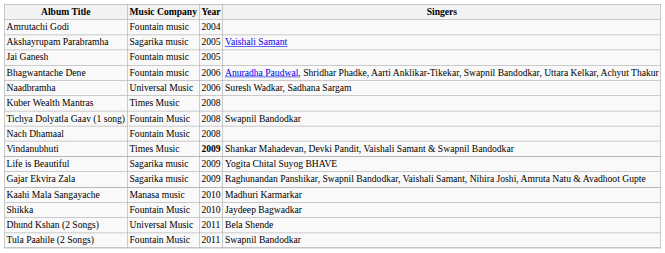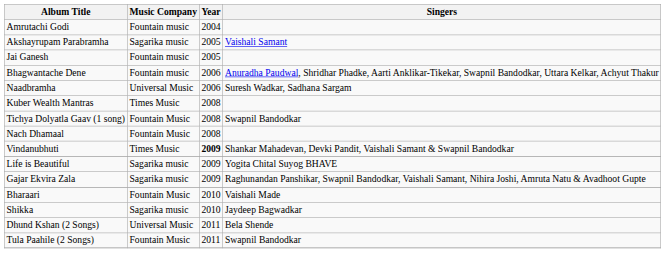 <table class="wikitable sortable">
 <tr>
 <th>Album Title</th>
 <th>Music Company</th>
 <th>Year</th>
 <th>Singers</th>
 </tr>
 <tr>
 <td>Amrutachi Godi</td>
 <td>Fountain music</td>
 <td>2004</td>
 <td></td>
 </tr>
 <tr>
 <td>Akshayrupam Parabramha</td>
 <td>Sagarika music</td>
 <td>2005</td>
 <td><a href='#'>Vaishali Samant</a></td>
 </tr>
 <tr>
 <td>Jai Ganesh</td>
 <td>Fountain music</td>
 <td>2005</td>
 <td></td>
 </tr>
 <tr>
 <td>Bhagwantache Dene</td>
 <td>Fountain music</td>
 <td>2006</td>
 <td><a href='#'>Anuradha Paudwal</a>, Shridhar Phadke, Aarti Anklikar-Tikekar, Swapnil Bandodkar, Uttara Kelkar, Achyut Thakur</td>
 </tr>
 <tr>
 <td>Naadbramha</td>
 <td>Universal Music</td>
 <td>2006</td>
 <td>Suresh Wadkar, Sadhana Sargam</td>
 </tr>
 <tr>
 <td>Kuber Wealth Mantras</td>
 <td>Times Music</td>
 <td>2008</td>
 <td></td>
 </tr>
 <tr>
 <td>Tichya Dolyatla Gaav (1 song)</td>
 <td>Fountain Music</td>
 <td>2008</td>
 <td>Swapnil Bandodkar</td>
 </tr>
 <tr>
 <td>Nach Dhamaal</td>
 <td>Fountain Music</td>
 <td>2008</td>
 <td></td>
 </tr>
 <tr>
 <td>Vindanubhuti</td>
 <td>Times Music</td>
 <td><strong>2009</strong></td>
 <td>Shankar Mahadevan, Devki Pandit, Vaishali Samant & Swapnil Bandodkar</td>
 </tr>
 <tr>
 </tr>
 <tr>
 <td>Life is Beautiful</td>
 <td>Sagarika music</td>
 <td>2009</td>
 <td>Yogita Chital Suyog BHAVE</td>
 </tr>
 <tr>
 <td>Gajar Ekvira Zala</td>
 <td>Sagarika music</td>
 <td>2009</td>
 <td>Raghunandan Panshikar, Swapnil Bandodkar, Vaishali Samant, Nihira Joshi, Amruta Natu & Avadhoot Gupte</td>
 </tr>
 <tr>
 </tr>
 <tr>
-<td>Kaahi Mala Sangayache</td>
-<td>Manasa music</td>
+<td>Bharaari</td>
+<td>Fountain Music</td>
 <td>2010</td>
-<td>Madhuri Karmarkar</td>
+<td>Vaishali Made</td>
 </tr>
 <tr>
 <td>Shikka</td>
-<td>Fountain Music</td>
+<td>Sagarika music</td>
 <td>2010</td>
 <td>Jaydeep Bagwadkar</td>
 </tr>
 <tr>
 <td>Dhund Kshan (2 Songs)</td>
 <td>Universal Music</td>
 <td>2011</td>
 <td>Bela Shende</td>
 </tr>
 <tr>
 <td>Tula Paahile (2 Songs)</td>
 <td>Fountain Music</td>
 <td>2011</td>
 <td>Swapnil Bandodkar</td>
 </tr>
 <tr>
 </tr>
 </table>
